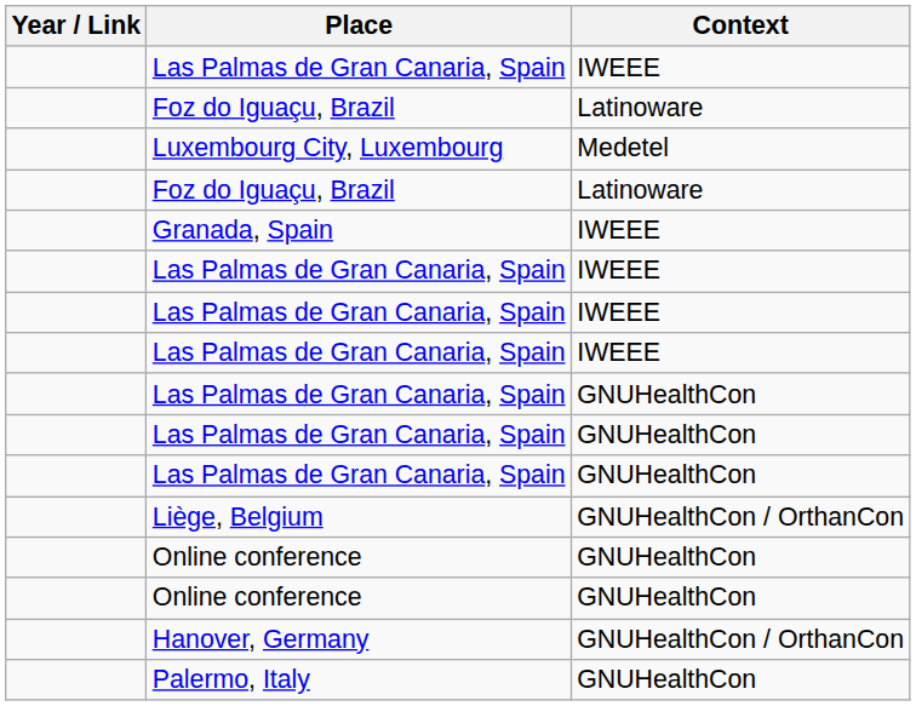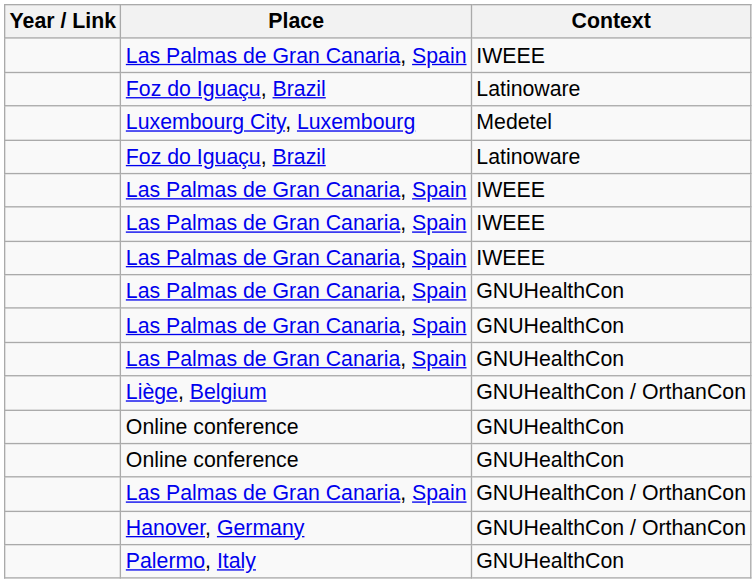 <table class="wikitable">
 <tr>
 <th>Year / Link</th>
 <th>Place</th>
 <th>Context</th>
 </tr>
 <tr>
 <td></td>
 <td><a href='#'>Las Palmas de Gran Canaria</a>, <a href='#'>Spain</a></td>
 <td>IWEEE</td>
 </tr>
 <tr>
 <td></td>
 <td><a href='#'>Foz do Iguaçu</a>, <a href='#'>Brazil</a></td>
 <td>Latinoware</td>
 </tr>
 <tr>
 <td></td>
 <td><a href='#'>Luxembourg City</a>, <a href='#'>Luxembourg</a></td>
 <td>Medetel</td>
 </tr>
 <tr>
 <td></td>
 <td><a href='#'>Foz do Iguaçu</a>, <a href='#'>Brazil</a></td>
 <td>Latinoware</td>
-</tr>
-<tr>
-<td></td>
-<td><a href='#'>Granada</a>, <a href='#'>Spain</a></td>
-<td>IWEEE</td>
 </tr>
 <tr>
 <td></td>
 <td><a href='#'>Las Palmas de Gran Canaria</a>, <a href='#'>Spain</a></td>
 <td>IWEEE</td>
 </tr>
 <tr>
 <td></td>
 <td><a href='#'>Las Palmas de Gran Canaria</a>, <a href='#'>Spain</a></td>
 <td>IWEEE</td>
 </tr>
 <tr>
 <td></td>
 <td><a href='#'>Las Palmas de Gran Canaria</a>, <a href='#'>Spain</a></td>
 <td>IWEEE</td>
 </tr>
 <tr>
 <td></td>
 <td><a href='#'>Las Palmas de Gran Canaria</a>, <a href='#'>Spain</a></td>
 <td>GNUHealthCon</td>
 </tr>
 <tr>
 <td></td>
 <td><a href='#'>Las Palmas de Gran Canaria</a>, <a href='#'>Spain</a></td>
 <td>GNUHealthCon</td>
 </tr>
 <tr>
 <td></td>
 <td><a href='#'>Las Palmas de Gran Canaria</a>, <a href='#'>Spain</a></td>
 <td>GNUHealthCon</td>
 </tr>
 <tr>
 <td></td>
 <td><a href='#'>Liège</a>, <a href='#'>Belgium</a></td>
 <td>GNUHealthCon / OrthanCon</td>
 </tr>
 <tr>
 <td></td>
 <td>Online conference</td>
 <td>GNUHealthCon</td>
 </tr>
 <tr>
 <td></td>
 <td>Online conference</td>
 <td>GNUHealthCon</td>
 </tr>
 <tr>
 <td></td>
+<td><a href='#'>Las Palmas de Gran Canaria</a>, <a href='#'>Spain</a></td>
+<td>GNUHealthCon / OrthanCon</td>
+</tr>
+<tr>
+<td></td>
 <td><a href='#'>Hanover</a>, <a href='#'>Germany</a></td>
 <td>GNUHealthCon / OrthanCon</td>
 </tr>
 <tr>
 <td></td>
 <td><a href='#'>Palermo</a>, <a href='#'>Italy</a></td>
 <td>GNUHealthCon</td>
 </tr>
 </table>
